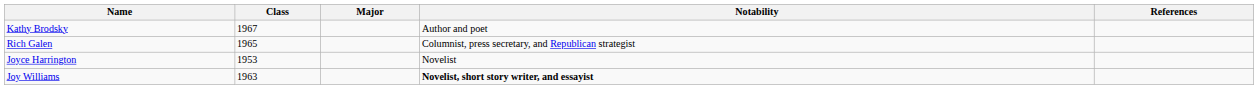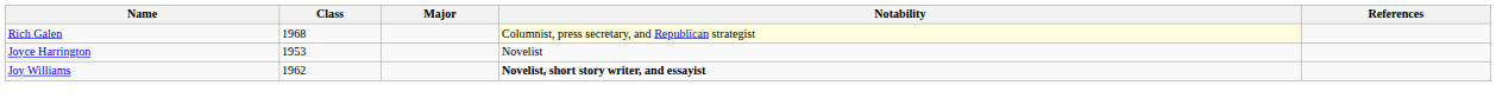 <table class="wikitable sortable" style="width:100%;">
 <tr>
 <th>Name</th>
 <th>Class</th>
 <th>Major</th>
 <th>Notability</th>
 <th>References</th>
 </tr>
 <tr>
-<td><a href='#'>Kathy Brodsky</a></td>
-<td>1967</td>
+<td><a href='#'>Rich Galen</a></td>
+<td>1968</td>
 <td></td>
-<td>Author and poet</td>
-<td></td>
-</tr>
-<tr>
-<td><a href='#'>Rich Galen</a></td>
-<td>1965</td>
-<td></td>
-<td>Columnist, press secretary, and <a href='#'>Republican</a> strategist</td>
+<td style="background: lightyellow;">Columnist, press secretary, and <a href='#'>Republican</a> strategist</td>
 <td></td>
 </tr>
 <tr>
 <td><a href='#'>Joyce Harrington</a></td>
 <td>1953</td>
 <td></td>
 <td>Novelist</td>
 <td></td>
 </tr>
 <tr>
 <td><a href='#'>Joy Williams</a></td>
-<td>1963</td>
+<td>1962</td>
 <td></td>
 <td><strong>Novelist, short story writer, and essayist</strong></td>
 <td></td>
 </tr>
 </table>
